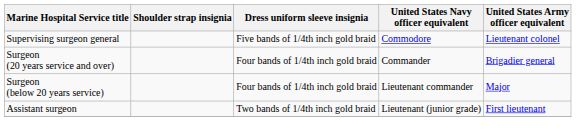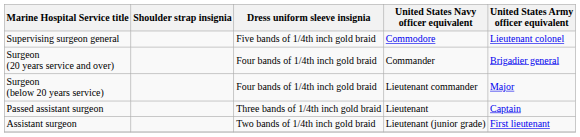 <table class="wikitable">
 <tr>
 <th>Marine Hospital Service title</th>
 <th>Shoulder strap insignia</th>
 <th>Dress uniform sleeve insignia</th>
 <th>United States Navy<br>officer equivalent</th>
 <th>United States Army<br>officer equivalent</th>
 </tr>
 <tr>
 <td>Supervising surgeon general</td>
 <td></td>
 <td>Five bands of 1/4th inch gold braid</td>
 <td><a href='#'>Commodore</a></td>
 <td><a href='#'>Lieutenant colonel</a></td>
 </tr>
 <tr>
 <td>Surgeon<br>(20 years service and over)</td>
 <td></td>
 <td>Four bands of 1/4th inch gold braid</td>
 <td>Commander</td>
 <td><a href='#'>Brigadier general</a></td>
 </tr>
 <tr>
 <td>Surgeon<br>(below 20 years service)</td>
 <td></td>
 <td>Four bands of 1/4th inch gold braid</td>
 <td>Lieutenant commander</td>
 <td><a href='#'>Major</a></td>
 </tr>
 <tr>
+<td>Passed assistant surgeon</td>
+<td></td>
+<td>Three bands of 1/4th inch gold braid</td>
+<td>Lieutenant</td>
+<td><a href='#'>Captain</a></td>
+</tr>
+<tr>
 <td>Assistant surgeon</td>
 <td></td>
 <td>Two bands of 1/4th inch gold braid</td>
 <td>Lieutenant (junior grade)</td>
 <td><a href='#'>First lieutenant</a></td>
 </tr>
 <tr>
 </tr>
 </table>
